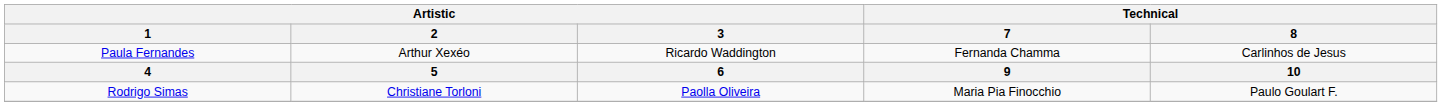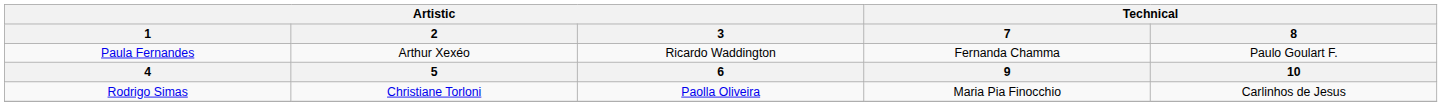 <table class="wikitable" style="font-size:90%; line-height:16px; text-align:center" width="85%">
 <tr>
 <th colspan=3>Artistic</th>
 <th colspan=2>Technical</th>
 </tr>
 <tr>
 <th>1</th>
 <th>2</th>
 <th>3</th>
 <th>7</th>
 <th>8</th>
 </tr>
 <tr>
 <td width=150><a href='#'>Paula Fernandes</a></td>
 <td width=150>Arthur Xexéo</td>
 <td>Ricardo Waddington</td>
 <td width=150>Fernanda Chamma</td>
-<td width=150>Carlinhos de Jesus</td>
+<td>Paulo Goulart F.</td>
 </tr>
 <tr>
 <th>4</th>
 <th>5</th>
 <th>6</th>
 <th>9</th>
 <th>10</th>
 </tr>
 <tr>
 <td><a href='#'>Rodrigo Simas</a></td>
 <td><a href='#'>Christiane Torloni</a></td>
 <td width=150><a href='#'>Paolla Oliveira</a></td>
 <td>Maria Pia Finocchio</td>
-<td>Paulo Goulart F.</td>
+<td width=150>Carlinhos de Jesus</td>
 </tr>
 <tr>
 </tr>
 </table>
